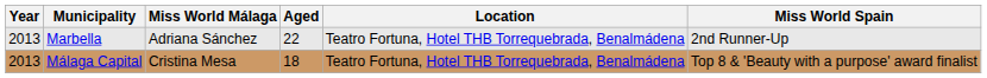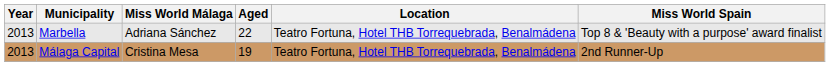 <table class="wikitable">
 <tr>
 <th>Year</th>
 <th>Municipality</th>
 <th>Miss World Málaga</th>
 <th>Aged</th>
 <th>Location</th>
 <th>Miss World Spain</th>
 </tr>
 <tr bgcolor="#E8E8E8">
 <td>2013</td>
 <td> <a href='#'>Marbella</a></td>
 <td>Adriana Sánchez</td>
 <td>22</td>
 <td>Teatro Fortuna, <a href='#'>Hotel THB Torrequebrada</a>, <a href='#'>Benalmádena</a></td>
-<td>2nd Runner-Up</td>
+<td>Top 8 & 'Beauty with a purpose' award finalist</td>
 </tr>
 <tr bgcolor = "#CC9966">
 <td>2013</td>
 <td> <a href='#'>Málaga Capital</a></td>
 <td>Cristina Mesa</td>
-<td>18</td>
+<td>19</td>
 <td>Teatro Fortuna, <a href='#'>Hotel THB Torrequebrada</a>, <a href='#'>Benalmádena</a></td>
-<td>Top 8 & 'Beauty with a purpose' award finalist</td>
+<td>2nd Runner-Up</td>
 </tr>
 </table>
